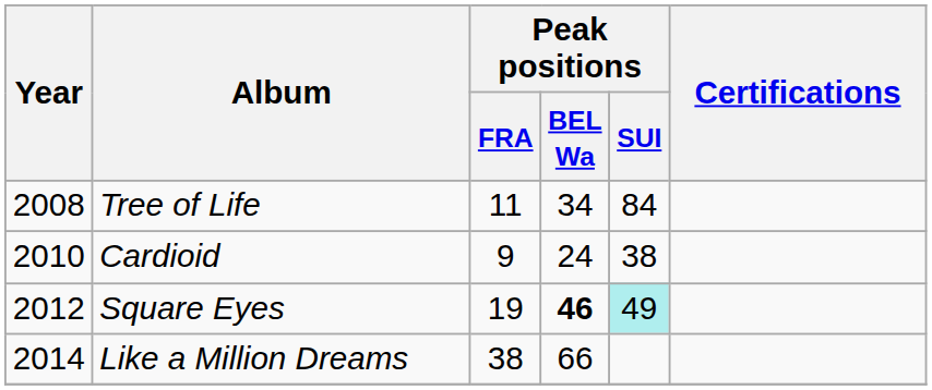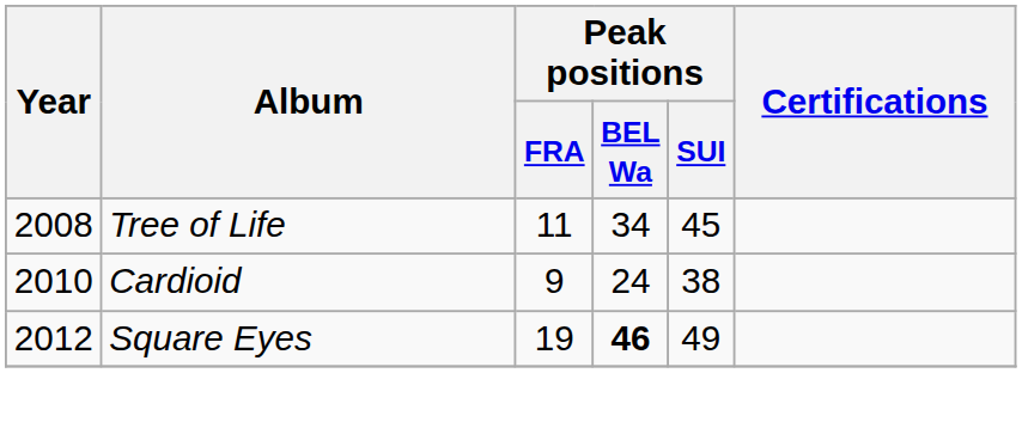 <table class="wikitable">
 <tr>
 <th align="center" rowspan="2" width="10">Year</th>
 <th align="center" rowspan="2" width="180">Album</th>
 <th align="center" colspan="3" width="30">Peak positions</th>
 <th align="center" rowspan="2" width="120"><a href='#'>Certifications</a></th>
 </tr>
 <tr>
 <th width="20"><small><a href='#'>FRA</a><br></small></th>
 <th width="20"><small><a href='#'>BEL <br>Wa</a><br></small></th>
 <th width="20"><small><a href='#'>SUI</a><br></small></th>
 </tr>
 <tr>
 <td align="center" rowspan="1">2008</td>
 <td><em>Tree of Life</em></td>
 <td align="center">11</td>
 <td align="center">34</td>
-<td align="center">84</td>
+<td align="center">45</td>
 <td align="center"></td>
 </tr>
 <tr>
 <td align="center" rowspan="1">2010</td>
 <td><em>Cardioid</em></td>
 <td align="center">9</td>
 <td align="center">24</td>
 <td align="center">38</td>
 <td align="center"></td>
 </tr>
 <tr>
 <td align="center" rowspan="1">2012</td>
 <td><em>Square Eyes</em></td>
 <td align="center">19</td>
 <td align="center"><strong>46</strong></td>
-<td align="center" style="background: paleturquoise;">49</td>
-<td align="center"></td>
-</tr>
-<tr>
-<td align="center" rowspan="1">2014</td>
-<td><em>Like a Million Dreams</em></td>
-<td align="center">38</td>
-<td align="center">66</td>
-<td align="center"></td>
+<td align="center">49</td>
 <td align="center"></td>
 </tr>
 <tr>
 </tr>
 </table>
